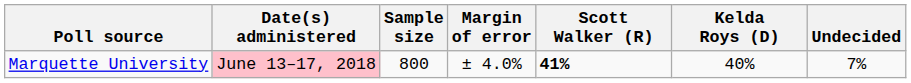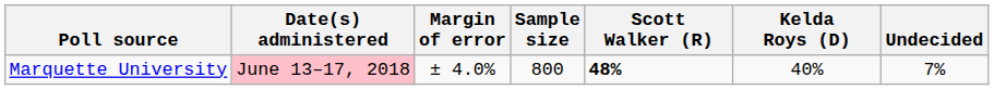 <table class="wikitable">
 <tr valign=bottom>
 <th>Poll source</th>
 <th>Date(s)<br>administered</th>
+<th>Margin<br>of error</th>
 <th>Sample<br>size</th>
-<th>Margin<br>of error</th>
 <th style="width:100px;">Scott<br>Walker (R)</th>
 <th style="width:100px;">Kelda<br>Roys (D)</th>
 <th>Undecided</th>
 </tr>
 <tr>
 <td><a href='#'>Marquette University</a></td>
 <td align=center style="background: pink;">June 13–17, 2018</td>
+<td align=center>± 4.0%</td>
 <td align=center>800</td>
-<td align=center>± 4.0%</td>
-<td><strong>41%</strong></td>
+<td><strong>48%</strong></td>
 <td align=center>40%</td>
 <td align=center>7%</td>
 </tr>
 </table>
